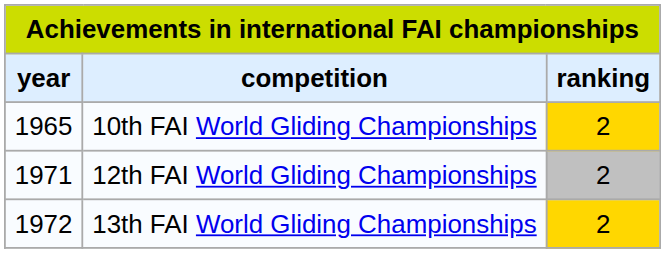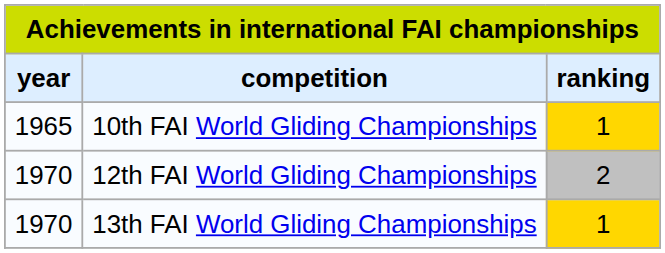 <table align= center border="2" cellpadding="5" cellspacing="0" style="margin: 1em 0em 1em 0; background: #f9fcff; border: 1px #aaa solid; border-collapse: collapse; font-size: 90%;">
 <tr>
 <th bgcolor="#CCDD" colspan="5">Achievements in international FAI championships</th>
 </tr>
 <tr --- bgcolor="#DDEEFF">
 <th align=center>year</th>
 <th align=center>competition</th>
 <th align=center>ranking</th>
 </tr>
 <tr>
 <td align=center>1965</td>
 <td align=center>10th FAI <a href='#'>World Gliding Championships</a></td>
-<td align=center bgcolor="gold">2</td>
+<td align=center bgcolor="gold">1</td>
 </tr>
 <tr>
-<td align=center>1971</td>
+<td align=center>1970</td>
 <td align=center>12th FAI <a href='#'>World Gliding Championships</a></td>
 <td align=center bgcolor="silver">2</td>
 </tr>
 <tr>
-<td align=center>1972</td>
+<td align=center>1970</td>
 <td align=center>13th FAI <a href='#'>World Gliding Championships</a></td>
-<td align=center bgcolor="gold">2</td>
+<td align=center bgcolor="gold">1</td>
 </tr>
 </table>
